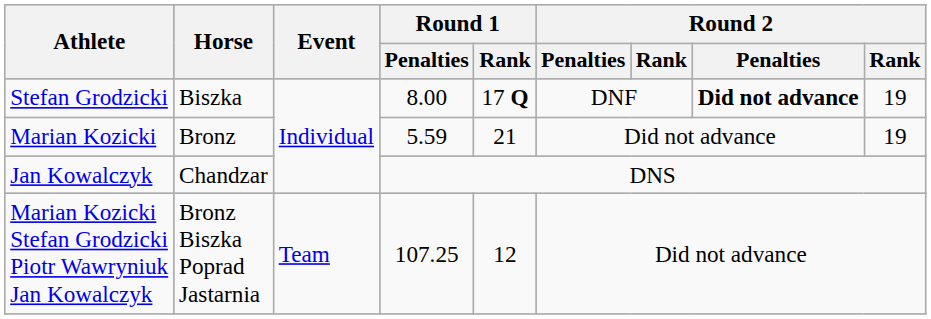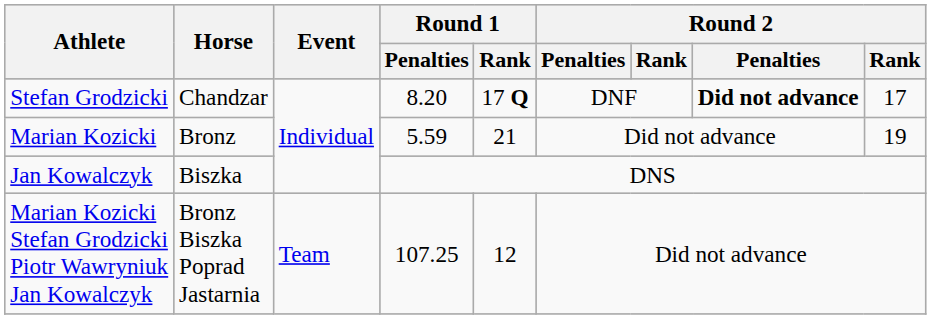 <table class="wikitable" style="font-size:90%">
 <tr>
 <th rowspan="2">Athlete</th>
 <th rowspan="2">Horse</th>
 <th rowspan="2">Event</th>
 <th colspan="2">Round 1</th>
 <th colspan="4">Round 2</th>
 </tr>
 <tr style="font-size:95%">
 <th>Penalties</th>
 <th>Rank</th>
 <th>Penalties</th>
 <th>Rank</th>
 <th>Penalties</th>
 <th>Rank</th>
 </tr>
 <tr align=center>
 <td align=left><a href='#'>Stefan Grodzicki</a></td>
-<td align=left>Biszka</td>
+<td align=left>Chandzar</td>
 <td style="text-align:left;" rowspan="3"><a href='#'>Individual</a></td>
-<td>8.00</td>
+<td>8.20</td>
 <td>17 <strong>Q</strong></td>
 <td colspan=2>DNF</td>
 <td><strong>Did not advance</strong></td>
-<td>19</td>
+<td>17</td>
 </tr>
 <tr align=center>
 <td align=left><a href='#'>Marian Kozicki</a></td>
 <td align=left>Bronz</td>
 <td>5.59</td>
 <td>21</td>
 <td colspan=3>Did not advance</td>
 <td>19</td>
 </tr>
 <tr align=center>
 <td align=left><a href='#'>Jan Kowalczyk</a></td>
-<td align=left>Chandzar</td>
+<td align=left>Biszka</td>
 <td colspan=6>DNS</td>
 </tr>
 <tr align=center>
 <td align=left><a href='#'>Marian Kozicki</a><br><a href='#'>Stefan Grodzicki</a><br><a href='#'>Piotr Wawryniuk</a><br><a href='#'>Jan Kowalczyk</a></td>
 <td align=left>Bronz<br>Biszka<br>Poprad<br>Jastarnia</td>
 <td align=left><a href='#'>Team</a></td>
 <td>107.25</td>
 <td>12</td>
 <td colspan=4>Did not advance</td>
 </tr>
 </table>
